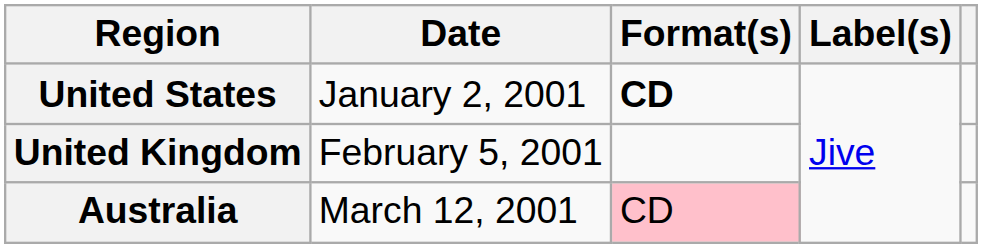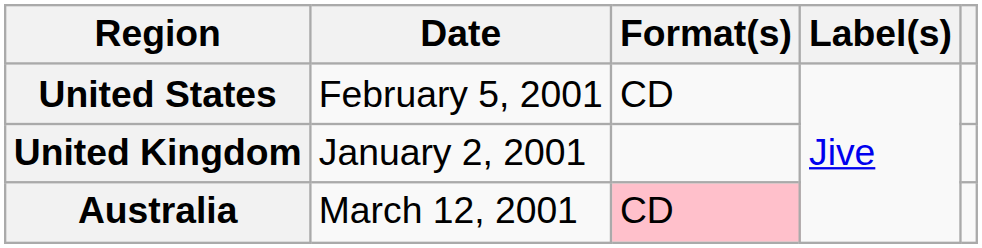 <table class="wikitable plainrowheaders">
 <tr>
 <th scope="col">Region</th>
 <th scope="col">Date</th>
 <th scope="col">Format(s)</th>
 <th scope="col">Label(s)</th>
 <th scope="col"></th>
 </tr>
 <tr>
 <th scope="row">United States</th>
-<td>January 2, 2001</td>
-<td><strong>CD</strong></td>
+<td>February 5, 2001</td>
+<td>CD</td>
 <td rowspan="3"><a href='#'>Jive</a></td>
 <td></td>
 </tr>
 <tr>
 <th scope="row">United Kingdom</th>
-<td>February 5, 2001</td>
+<td>January 2, 2001</td>
 <td></td>
 <td></td>
 </tr>
 <tr>
 <th scope="row">Australia</th>
 <td>March 12, 2001</td>
 <td style="background: pink;">CD</td>
 <td></td>
 </tr>
 </table>
